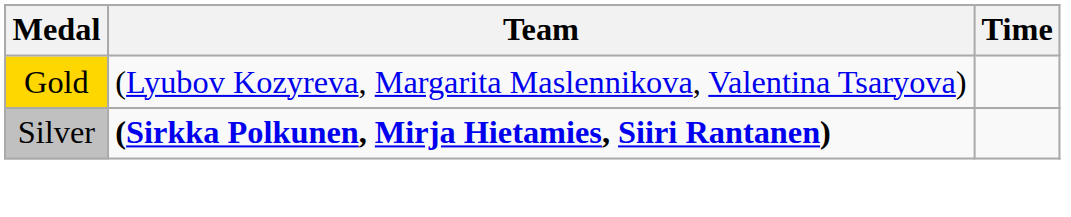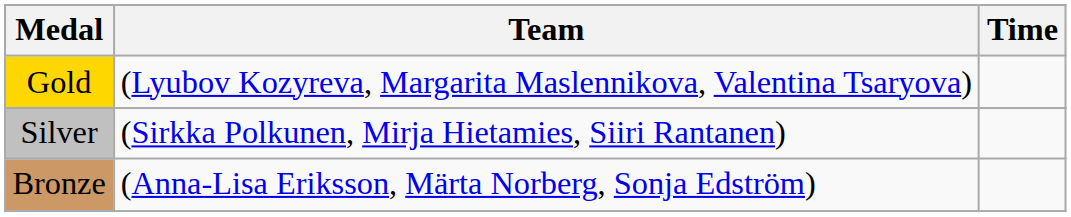 <table class="wikitable">
 <tr>
 <th>Medal</th>
 <th>Team</th>
 <th>Time</th>
 </tr>
 <tr>
 <td style="text-align:center;background-color:gold;">Gold</td>
 <td> (<a href='#'>Lyubov Kozyreva</a>, <a href='#'>Margarita Maslennikova</a>, <a href='#'>Valentina Tsaryova</a>)</td>
 </tr>
 <tr>
 <td style="text-align:center;background-color:silver;">Silver</td>
-<td><strong> (<a href='#'>Sirkka Polkunen</a>, <a href='#'>Mirja Hietamies</a>, <a href='#'>Siiri Rantanen</a>)</strong></td>
+<td> (<a href='#'>Sirkka Polkunen</a>, <a href='#'>Mirja Hietamies</a>, <a href='#'>Siiri Rantanen</a>)</td>
+<td></td>
+</tr>
+<tr>
+<td style="text-align:center;background-color:#CC9966;">Bronze</td>
+<td> (<a href='#'>Anna-Lisa Eriksson</a>, <a href='#'>Märta Norberg</a>, <a href='#'>Sonja Edström</a>)</td>
 <td></td>
 </tr>
 </table>
